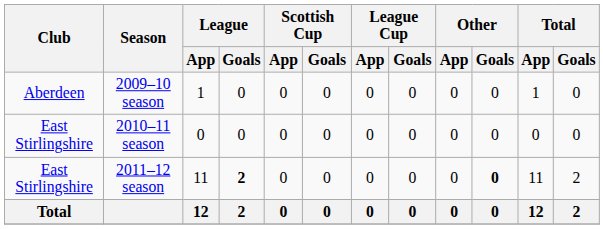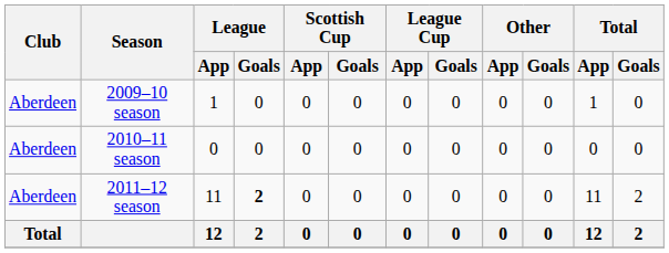 <table class="wikitable">
 <tr>
 <th rowspan=2>Club</th>
 <th rowspan=2>Season</th>
 <th colspan=2>League</th>
 <th colspan=2>Scottish Cup</th>
 <th colspan=2>League Cup</th>
 <th colspan=2>Other</th>
 <th colspan=2>Total</th>
 </tr>
 <tr>
 <th>App</th>
 <th>Goals</th>
 <th>App</th>
 <th>Goals</th>
 <th>App</th>
 <th>Goals</th>
 <th>App</th>
 <th>Goals</th>
 <th>App</th>
 <th>Goals</th>
 </tr>
 <tr align=center>
 <td rowspan=1><a href='#'>Aberdeen</a></td>
 <td><a href='#'>2009–10 season</a></td>
 <td>1</td>
 <td>0</td>
 <td>0</td>
 <td>0</td>
 <td>0</td>
 <td>0</td>
 <td>0</td>
 <td>0</td>
 <td>1</td>
 <td>0</td>
 </tr>
 <tr align=center>
-<td rowspan=1><a href='#'>East Stirlingshire</a></td>
+<td rowspan=1><a href='#'>Aberdeen</a></td>
 <td><a href='#'>2010–11 season</a></td>
 <td>0</td>
 <td>0</td>
 <td>0</td>
 <td>0</td>
 <td>0</td>
 <td>0</td>
 <td>0</td>
 <td>0</td>
 <td>0</td>
 <td>0</td>
 </tr>
 <tr align=center>
-<td rowspan=1><a href='#'>East Stirlingshire</a></td>
+<td rowspan=1><a href='#'>Aberdeen</a></td>
 <td><a href='#'>2011–12 season</a></td>
 <td>11</td>
 <td><strong>2</strong></td>
 <td>0</td>
 <td>0</td>
 <td>0</td>
 <td>0</td>
 <td>0</td>
-<td><strong>0</strong></td>
+<td>0</td>
 <td>11</td>
 <td>2</td>
 </tr>
 <tr align=center>
 <th>Total</th>
 <th></th>
 <th>12</th>
 <th>2</th>
 <th>0</th>
 <th>0</th>
 <th>0</th>
 <th>0</th>
 <th>0</th>
 <th>0</th>
 <th>12</th>
 <th>2</th>
 </tr>
 <tr>
 </tr>
 </table>
